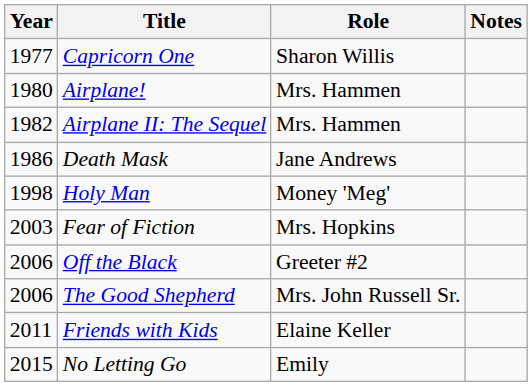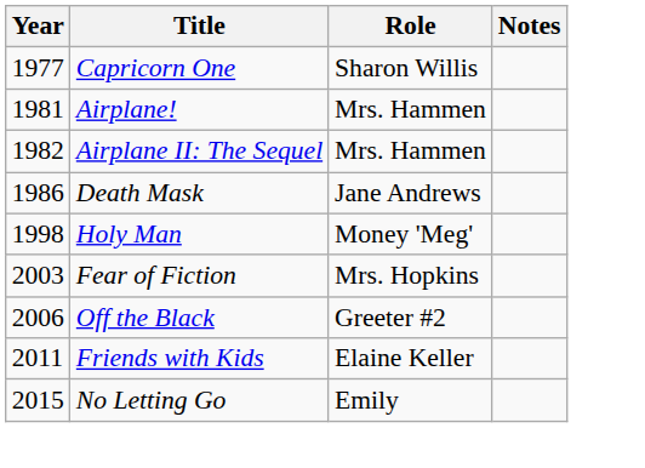 <table class="wikitable">
 <tr>
 <th>Year</th>
 <th>Title</th>
 <th>Role</th>
 <th>Notes</th>
 </tr>
 <tr>
 <td>1977</td>
 <td><em><a href='#'>Capricorn One</a></em></td>
 <td>Sharon Willis</td>
 <td></td>
 </tr>
 <tr>
-<td>1980</td>
+<td>1981</td>
 <td><em><a href='#'>Airplane!</a></em></td>
 <td>Mrs. Hammen</td>
 <td></td>
 </tr>
 <tr>
 <td>1982</td>
 <td><em><a href='#'>Airplane II: The Sequel</a></em></td>
 <td>Mrs. Hammen</td>
 <td></td>
 </tr>
 <tr>
 <td>1986</td>
 <td><em>Death Mask</em></td>
 <td>Jane Andrews</td>
 <td></td>
 </tr>
 <tr>
 <td>1998</td>
 <td><em><a href='#'>Holy Man</a></em></td>
 <td>Money 'Meg'</td>
 <td></td>
 </tr>
 <tr>
 <td>2003</td>
 <td><em>Fear of Fiction</em></td>
 <td>Mrs. Hopkins</td>
 <td></td>
 </tr>
 <tr>
 <td>2006</td>
 <td><em><a href='#'>Off the Black</a></em></td>
 <td>Greeter #2</td>
 <td></td>
 </tr>
 <tr>
-<td>2006</td>
-<td><em><a href='#'>The Good Shepherd</a></em></td>
-<td>Mrs. John Russell Sr.</td>
-<td></td>
-</tr>
-<tr>
 <td>2011</td>
 <td><em><a href='#'>Friends with Kids</a></em></td>
 <td>Elaine Keller</td>
 <td></td>
 </tr>
 <tr>
 <td>2015</td>
 <td><em>No Letting Go</em></td>
 <td>Emily</td>
 <td></td>
 </tr>
 </table>
